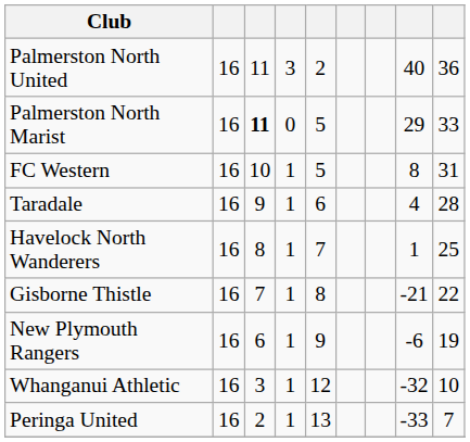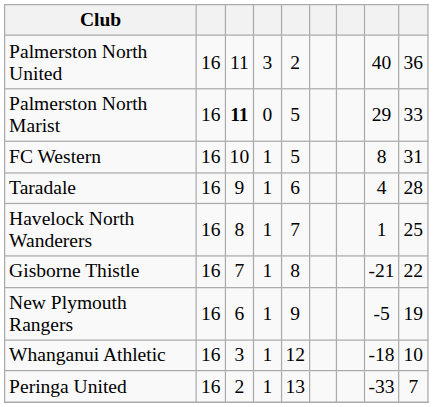 <table class="wikitable sortable" style="text-align:center;">
 <tr>
 <th width=150>Club</th>
 <th width=15></th>
 <th width=15></th>
 <th width=15></th>
 <th width=15></th>
 <th width=15></th>
 <th width=15></th>
 <th width=15></th>
 <th width=15></th>
 </tr>
 <tr>
 <td align=left>Palmerston North United</td>
 <td>16</td>
 <td>11</td>
 <td>3</td>
 <td>2</td>
 <td></td>
 <td></td>
 <td>40</td>
 <td>36</td>
 </tr>
 <tr>
 <td align=left>Palmerston North Marist</td>
 <td>16</td>
 <td><strong>11</strong></td>
 <td>0</td>
 <td>5</td>
 <td></td>
 <td></td>
 <td>29</td>
 <td>33</td>
 </tr>
 <tr>
 <td align=left>FC Western</td>
 <td>16</td>
 <td>10</td>
 <td>1</td>
 <td>5</td>
 <td></td>
 <td></td>
 <td>8</td>
 <td>31</td>
 </tr>
 <tr>
 <td align=left>Taradale</td>
 <td>16</td>
 <td>9</td>
 <td>1</td>
 <td>6</td>
 <td></td>
 <td></td>
 <td>4</td>
 <td>28</td>
 </tr>
 <tr>
 <td align=left>Havelock North Wanderers</td>
 <td>16</td>
 <td>8</td>
 <td>1</td>
 <td>7</td>
 <td></td>
 <td></td>
 <td>1</td>
 <td>25</td>
 </tr>
 <tr>
 <td align=left>Gisborne Thistle</td>
 <td>16</td>
 <td>7</td>
 <td>1</td>
 <td>8</td>
 <td></td>
 <td></td>
 <td>-21</td>
 <td>22</td>
 </tr>
 <tr>
 <td align=left>New Plymouth Rangers</td>
 <td>16</td>
 <td>6</td>
 <td>1</td>
 <td>9</td>
 <td></td>
 <td></td>
-<td>-6</td>
+<td>-5</td>
 <td>19</td>
 </tr>
 <tr>
 <td align=left>Whanganui Athletic</td>
 <td>16</td>
 <td>3</td>
 <td>1</td>
 <td>12</td>
 <td></td>
 <td></td>
-<td>-32</td>
+<td>-18</td>
 <td>10</td>
 </tr>
 <tr>
 <td align=left>Peringa United</td>
 <td>16</td>
 <td>2</td>
 <td>1</td>
 <td>13</td>
 <td></td>
 <td></td>
 <td>-33</td>
 <td>7</td>
 </tr>
 <tr>
 </tr>
 <tr>
 </tr>
 </table>
